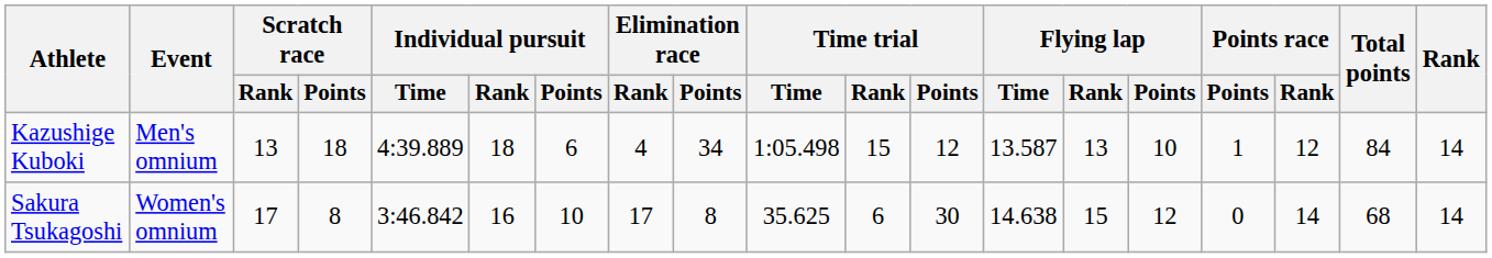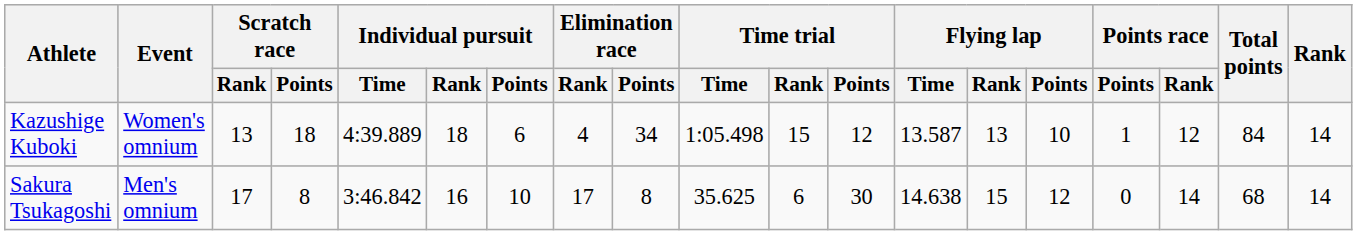 <table class="wikitable" style="font-size:90%">
 <tr>
 <th rowspan="2">Athlete</th>
 <th rowspan="2">Event</th>
 <th colspan=2>Scratch race</th>
 <th colspan=3>Individual pursuit</th>
 <th colspan=2>Elimination race</th>
 <th colspan=3>Time trial</th>
 <th colspan=3>Flying lap</th>
 <th colspan=2>Points race</th>
 <th rowspan=2>Total points</th>
 <th rowspan=2>Rank</th>
 </tr>
 <tr style="font-size:95%">
 <th>Rank</th>
 <th>Points</th>
 <th>Time</th>
 <th>Rank</th>
 <th>Points</th>
 <th>Rank</th>
 <th>Points</th>
 <th>Time</th>
 <th>Rank</th>
 <th>Points</th>
 <th>Time</th>
 <th>Rank</th>
 <th>Points</th>
 <th>Points</th>
 <th>Rank</th>
 </tr>
 <tr align=center>
 <td align=left><a href='#'>Kazushige Kuboki</a></td>
-<td align=left><a href='#'>Men's omnium</a></td>
+<td align=left><a href='#'>Women's omnium</a></td>
 <td>13</td>
 <td>18</td>
 <td>4:39.889</td>
 <td>18</td>
 <td>6</td>
 <td>4</td>
 <td>34</td>
 <td>1:05.498</td>
 <td>15</td>
 <td>12</td>
 <td>13.587</td>
 <td>13</td>
 <td>10</td>
 <td>1</td>
 <td>12</td>
 <td>84</td>
 <td>14</td>
 </tr>
 <tr align=center>
 <td align=left><a href='#'>Sakura Tsukagoshi</a></td>
-<td align=left><a href='#'>Women's omnium</a></td>
+<td align=left><a href='#'>Men's omnium</a></td>
 <td>17</td>
 <td>8</td>
 <td>3:46.842</td>
 <td>16</td>
 <td>10</td>
 <td>17</td>
 <td>8</td>
 <td>35.625</td>
 <td>6</td>
 <td>30</td>
 <td>14.638</td>
 <td>15</td>
 <td>12</td>
 <td>0</td>
 <td>14</td>
 <td>68</td>
 <td>14</td>
 </tr>
 </table>
